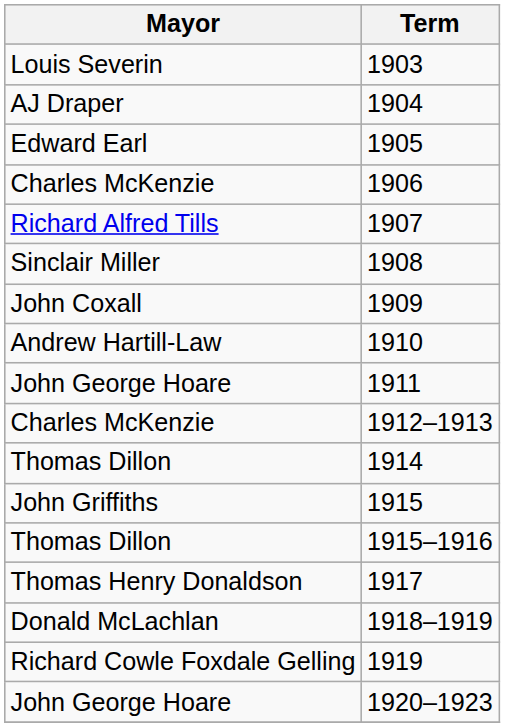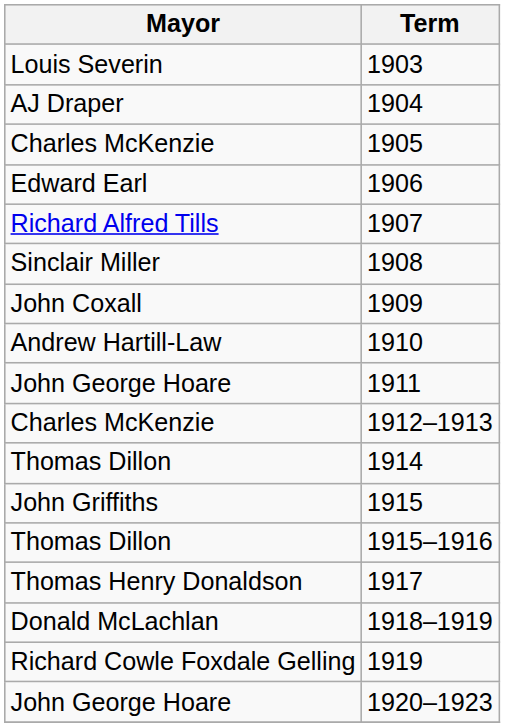 <table class="wikitable">
 <tr>
 <th>Mayor</th>
 <th>Term</th>
 </tr>
 <tr>
 <td>Louis Severin</td>
 <td>1903</td>
 </tr>
 <tr>
 <td>AJ Draper</td>
 <td>1904</td>
 </tr>
 <tr>
-<td>Edward Earl</td>
+<td>Charles McKenzie</td>
 <td>1905</td>
 </tr>
 <tr>
-<td>Charles McKenzie</td>
+<td>Edward Earl</td>
 <td>1906</td>
 </tr>
 <tr>
 <td><a href='#'>Richard Alfred Tills</a></td>
 <td>1907</td>
 </tr>
 <tr>
 <td>Sinclair Miller</td>
 <td>1908</td>
 </tr>
 <tr>
 <td>John Coxall</td>
 <td>1909</td>
 </tr>
 <tr>
 <td>Andrew Hartill-Law</td>
 <td>1910</td>
 </tr>
 <tr>
 <td>John George Hoare</td>
 <td>1911</td>
 </tr>
 <tr>
 <td>Charles McKenzie</td>
 <td>1912–1913</td>
 </tr>
 <tr>
 <td>Thomas Dillon</td>
 <td>1914</td>
 </tr>
 <tr>
 <td>John Griffiths</td>
 <td>1915</td>
 </tr>
 <tr>
 <td>Thomas Dillon</td>
 <td>1915–1916</td>
 </tr>
 <tr>
 <td>Thomas Henry Donaldson</td>
 <td>1917</td>
 </tr>
 <tr>
 <td>Donald McLachlan</td>
 <td>1918–1919</td>
 </tr>
 <tr>
 <td>Richard Cowle Foxdale Gelling</td>
 <td>1919</td>
 </tr>
 <tr>
 <td>John George Hoare</td>
 <td>1920–1923</td>
 </tr>
 <tr>
 </tr>
 </table>
